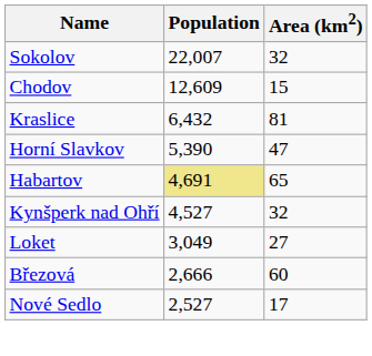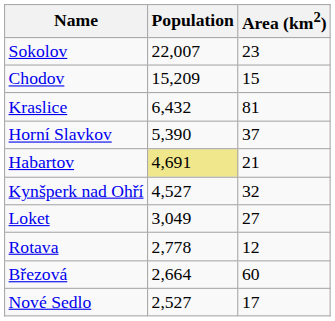 <table class="wikitable sortable">
 <tr>
 <th>Name</th>
 <th>Population</th>
 <th>Area (km<sup>2</sup>)</th>
 </tr>
 <tr>
 <td><a href='#'>Sokolov</a></td>
 <td>22,007</td>
-<td>32</td>
+<td>23</td>
 </tr>
 <tr>
 <td><a href='#'>Chodov</a></td>
-<td>12,609</td>
+<td>15,209</td>
 <td>15</td>
 </tr>
 <tr>
 <td><a href='#'>Kraslice</a></td>
 <td>6,432</td>
 <td>81</td>
 </tr>
 <tr>
 <td><a href='#'>Horní Slavkov</a></td>
 <td>5,390</td>
-<td>47</td>
+<td>37</td>
 </tr>
 <tr>
 <td><a href='#'>Habartov</a></td>
 <td style="background: khaki;">4,691</td>
-<td>65</td>
+<td>21</td>
 </tr>
 <tr>
 <td><a href='#'>Kynšperk nad Ohří</a></td>
 <td>4,527</td>
 <td>32</td>
 </tr>
 <tr>
 <td><a href='#'>Loket</a></td>
 <td>3,049</td>
 <td>27</td>
 </tr>
 <tr>
+<td><a href='#'>Rotava</a></td>
+<td>2,778</td>
+<td>12</td>
+</tr>
+<tr>
 <td><a href='#'>Březová</a></td>
-<td>2,666</td>
+<td>2,664</td>
 <td>60</td>
 </tr>
 <tr>
 <td><a href='#'>Nové Sedlo</a></td>
 <td>2,527</td>
 <td>17</td>
 </tr>
 </table>
